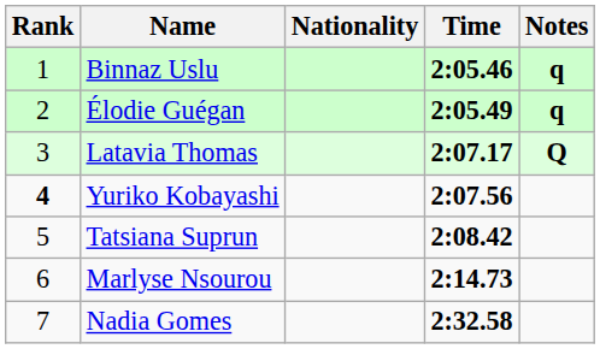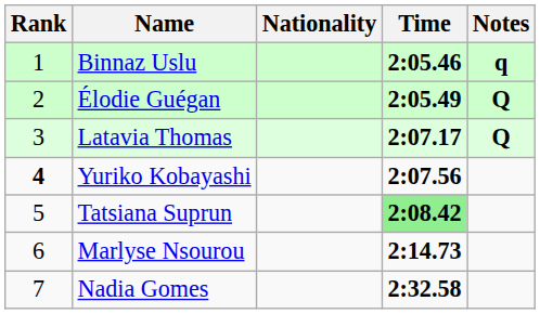 <table class="wikitable sortable" style="text-align:center">
 <tr>
 <th>Rank</th>
 <th>Name</th>
 <th>Nationality</th>
 <th>Time</th>
 <th>Notes</th>
 </tr>
 <tr bgcolor=ccffcc>
 <td>1</td>
 <td align=left><a href='#'>Binnaz Uslu</a></td>
 <td align=left></td>
 <td><strong>2:05.46</strong></td>
 <td><strong>q</strong></td>
 </tr>
 <tr bgcolor=ccffcc>
 <td>2</td>
 <td align=left><a href='#'>Élodie Guégan</a></td>
 <td align=left></td>
 <td><strong>2:05.49</strong></td>
-<td><strong>q</strong></td>
+<td><strong>Q</strong></td>
 </tr>
 <tr bgcolor=ddffdd>
 <td>3</td>
 <td align=left><a href='#'>Latavia Thomas</a></td>
 <td align=left></td>
 <td><strong>2:07.17</strong></td>
 <td><strong>Q</strong></td>
 </tr>
 <tr>
 <td><strong>4</strong></td>
 <td align=left><a href='#'>Yuriko Kobayashi</a></td>
 <td align=left></td>
 <td><strong>2:07.56</strong></td>
 <td></td>
 </tr>
 <tr>
 <td>5</td>
 <td align=left><a href='#'>Tatsiana Suprun</a></td>
 <td align=left></td>
-<td><strong>2:08.42</strong></td>
+<td style="background: lightgreen;"><strong>2:08.42</strong></td>
 <td></td>
 </tr>
 <tr>
 <td>6</td>
 <td align=left><a href='#'>Marlyse Nsourou</a></td>
 <td align=left></td>
 <td><strong>2:14.73</strong></td>
 <td></td>
 </tr>
 <tr>
 <td>7</td>
 <td align=left><a href='#'>Nadia Gomes</a></td>
 <td align=left></td>
 <td><strong>2:32.58</strong></td>
 <td></td>
 </tr>
 </table>
